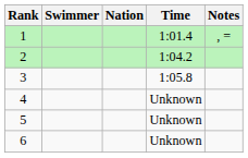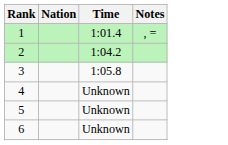 <table class="wikitable sortable" style="text-align:center">
 <tr>
 <th>Rank</th>
-<th>Swimmer</th>
 <th>Nation</th>
 <th>Time</th>
 <th>Notes</th>
 </tr>
 <tr bgcolor=bbf3bb>
 <td>1</td>
 <td align=left></td>
-<td align=left></td>
 <td>1:01.4</td>
 <td>, =</td>
 </tr>
 <tr bgcolor=bbf3bb>
 <td>2</td>
-<td align=left></td>
 <td align=left></td>
 <td>1:04.2</td>
 <td></td>
 </tr>
 <tr>
 <td>3</td>
 <td align=left></td>
-<td align=left></td>
 <td>1:05.8</td>
 <td></td>
 </tr>
 <tr>
 <td>4</td>
-<td align=left></td>
 <td align=left></td>
 <td>Unknown</td>
 <td></td>
 </tr>
 <tr>
 <td>5</td>
 <td align=left></td>
-<td align=left></td>
 <td>Unknown</td>
 <td></td>
 </tr>
 <tr>
 <td>6</td>
 <td align=left></td>
-<td align=left></td>
 <td>Unknown</td>
 <td></td>
 </tr>
 </table>
